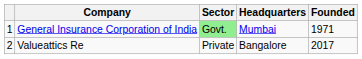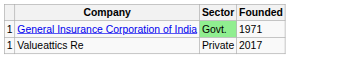 <table class="wikitable sortable">
 <tr>
 <th></th>
 <th>Company</th>
 <th>Sector</th>
-<th>Headquarters</th>
 <th>Founded</th>
 </tr>
 <tr>
 <td>1</td>
 <td><a href='#'>General Insurance Corporation of India</a></td>
 <td style="background: lightgreen;">Govt.</td>
-<td><a href='#'>Mumbai</a></td>
 <td>1971</td>
 </tr>
 <tr>
-<td>2</td>
+<td>1</td>
 <td>Valueattics Re</td>
 <td>Private</td>
-<td>Bangalore</td>
 <td>2017</td>
 </tr>
 </table>
